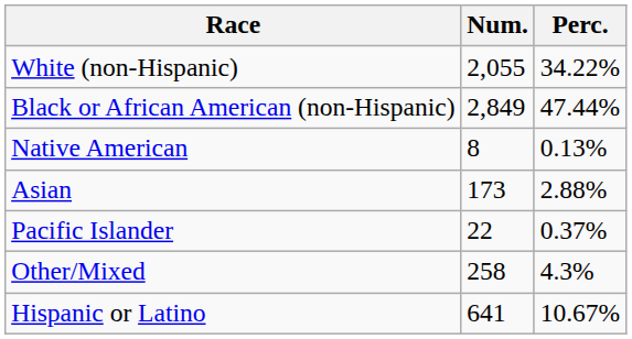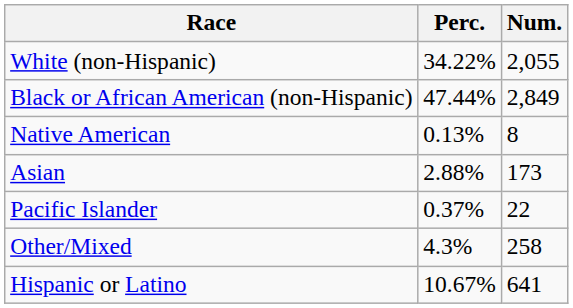 <table class="wikitable">
 <tr>
 <th>Race</th>
+<th>Perc.</th>
 <th>Num.</th>
-<th>Perc.</th>
 </tr>
 <tr>
 <td><a href='#'>White</a> (non-Hispanic)</td>
+<td>34.22%</td>
 <td>2,055</td>
-<td>34.22%</td>
 </tr>
 <tr>
 <td><a href='#'>Black or African American</a> (non-Hispanic)</td>
+<td>47.44%</td>
 <td>2,849</td>
-<td>47.44%</td>
 </tr>
 <tr>
 <td><a href='#'>Native American</a></td>
+<td>0.13%</td>
 <td>8</td>
-<td>0.13%</td>
 </tr>
 <tr>
 <td><a href='#'>Asian</a></td>
+<td>2.88%</td>
 <td>173</td>
-<td>2.88%</td>
 </tr>
 <tr>
 <td><a href='#'>Pacific Islander</a></td>
+<td>0.37%</td>
 <td>22</td>
-<td>0.37%</td>
 </tr>
 <tr>
 <td><a href='#'>Other/Mixed</a></td>
+<td>4.3%</td>
 <td>258</td>
-<td>4.3%</td>
 </tr>
 <tr>
 <td><a href='#'>Hispanic</a> or <a href='#'>Latino</a></td>
+<td>10.67%</td>
 <td>641</td>
-<td>10.67%</td>
 </tr>
 </table>
